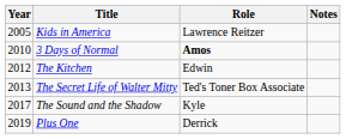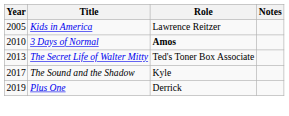 <table class="wikitable">
 <tr>
 <th>Year</th>
 <th>Title</th>
 <th>Role</th>
 <th>Notes</th>
 </tr>
 <tr>
 <td>2005</td>
 <td><a href='#'><em>Kids in America</em></a></td>
 <td>Lawrence Reitzer</td>
 <td></td>
 </tr>
 <tr>
 <td>2010</td>
 <td><em><a href='#'>3 Days of Normal</a></em></td>
 <td><strong>Amos</strong></td>
-<td></td>
-</tr>
-<tr>
-<td>2012</td>
-<td><a href='#'><em>The Kitchen</em></a></td>
-<td>Edwin</td>
 <td></td>
 </tr>
 <tr>
 <td>2013</td>
 <td><a href='#'><em>The Secret Life of Walter Mitty</em></a></td>
 <td>Ted's Toner Box Associate</td>
 <td></td>
 </tr>
 <tr>
 <td>2017</td>
 <td><em>The Sound and the Shadow</em></td>
 <td>Kyle</td>
 <td></td>
 </tr>
 <tr>
 <td>2019</td>
 <td><a href='#'><em>Plus One</em></a></td>
 <td>Derrick</td>
 <td></td>
 </tr>
 </table>
